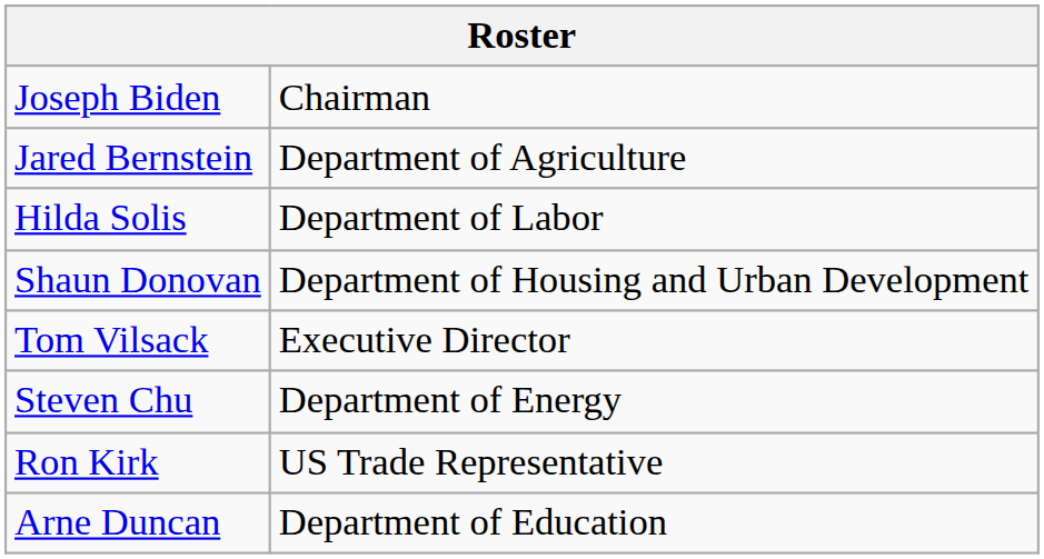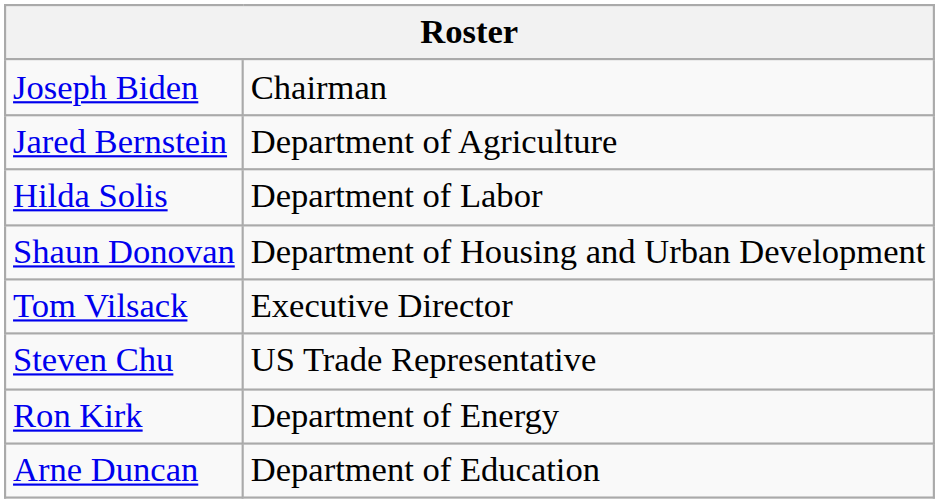 <table class="wikitable">
 <tr>
 <th colspan="2">Roster</th>
 </tr>
 <tr>
 <td><a href='#'>Joseph Biden</a></td>
 <td>Chairman</td>
 </tr>
 <tr>
 <td><a href='#'>Jared Bernstein</a></td>
 <td>Department of Agriculture</td>
 </tr>
 <tr>
 <td><a href='#'>Hilda Solis</a></td>
 <td>Department of Labor</td>
 </tr>
 <tr>
 <td><a href='#'>Shaun Donovan</a></td>
 <td>Department of Housing and Urban Development</td>
 </tr>
 <tr>
 <td><a href='#'>Tom Vilsack</a></td>
 <td>Executive Director</td>
 </tr>
 <tr>
 <td><a href='#'>Steven Chu</a></td>
-<td>Department of Energy</td>
+<td>US Trade Representative</td>
 </tr>
 <tr>
 <td><a href='#'>Ron Kirk</a></td>
-<td>US Trade Representative</td>
+<td>Department of Energy</td>
 </tr>
 <tr>
 <td><a href='#'>Arne Duncan</a></td>
 <td>Department of Education</td>
 </tr>
 </table>
